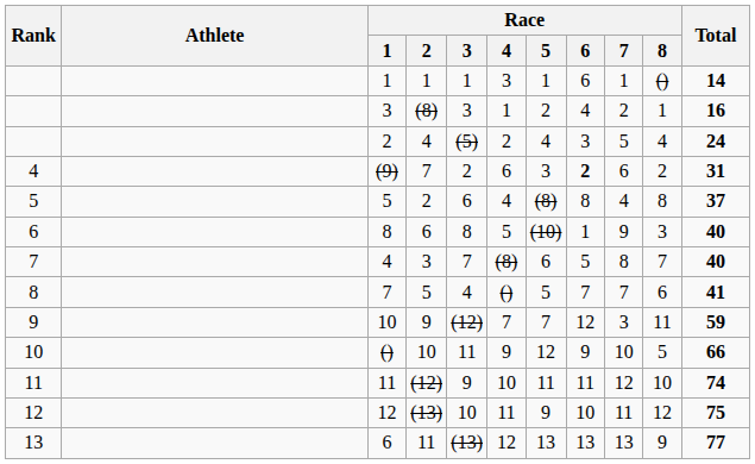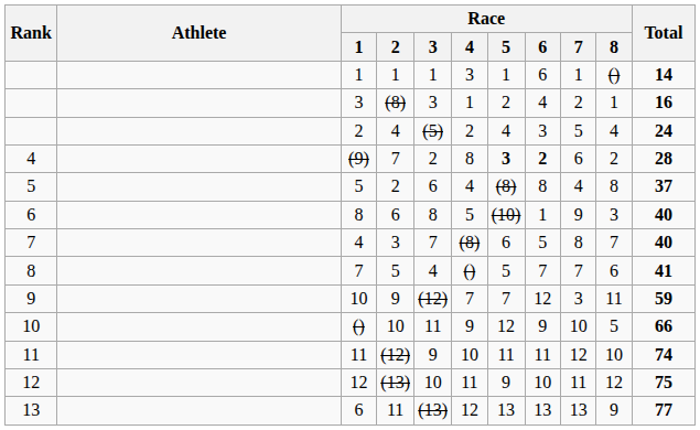 <table class="wikitable" style="text-align:center">
 <tr>
 <th rowspan="2" width=40>Rank</th>
 <th rowspan="2" width=250>Athlete</th>
 <th colspan="8">Race</th>
 <th rowspan="2" width=50>Total</th>
 </tr>
 <tr>
 <th width=25>1</th>
 <th width=25>2</th>
 <th width=25>3</th>
 <th width=25>4</th>
 <th width=25>5</th>
 <th width=25>6</th>
 <th width=25>7</th>
 <th width=25>8</th>
 </tr>
 <tr>
 <td></td>
 <td align=left></td>
 <td>1</td>
 <td>1</td>
 <td>1</td>
 <td>3</td>
 <td>1</td>
 <td>6</td>
 <td>1</td>
 <td><s>()</s></td>
 <td><strong>14</strong></td>
 </tr>
 <tr>
 <td></td>
 <td align=left></td>
 <td>3</td>
 <td><s>(8)</s></td>
 <td>3</td>
 <td>1</td>
 <td>2</td>
 <td>4</td>
 <td>2</td>
 <td>1</td>
 <td><strong>16</strong></td>
 </tr>
 <tr>
 <td></td>
 <td align=left></td>
 <td>2</td>
 <td>4</td>
 <td><s>(5)</s></td>
 <td>2</td>
 <td>4</td>
 <td>3</td>
 <td>5</td>
 <td>4</td>
 <td><strong>24</strong></td>
 </tr>
 <tr>
 <td>4</td>
 <td align=left></td>
 <td><s>(9)</s></td>
 <td>7</td>
 <td>2</td>
-<td>6</td>
-<td>3</td>
+<td>8</td>
+<td><strong>3</strong></td>
 <td><strong>2</strong></td>
 <td>6</td>
 <td>2</td>
-<td><strong>31</strong></td>
+<td><strong>28</strong></td>
 </tr>
 <tr>
 <td>5</td>
 <td align=left></td>
 <td>5</td>
 <td>2</td>
 <td>6</td>
 <td>4</td>
 <td><s>(8)</s></td>
 <td>8</td>
 <td>4</td>
 <td>8</td>
 <td><strong>37</strong></td>
 </tr>
 <tr>
 <td>6</td>
 <td align=left></td>
 <td>8</td>
 <td>6</td>
 <td>8</td>
 <td>5</td>
 <td><s>(10)</s></td>
 <td>1</td>
 <td>9</td>
 <td>3</td>
 <td><strong>40</strong></td>
 </tr>
 <tr>
 <td>7</td>
 <td align=left></td>
 <td>4</td>
 <td>3</td>
 <td>7</td>
 <td><s>(8)</s></td>
 <td>6</td>
 <td>5</td>
 <td>8</td>
 <td>7</td>
 <td><strong>40</strong></td>
 </tr>
 <tr>
 <td>8</td>
 <td align=left></td>
 <td>7</td>
 <td>5</td>
 <td>4</td>
 <td><s>()</s></td>
 <td>5</td>
 <td>7</td>
 <td>7</td>
 <td>6</td>
 <td><strong>41</strong></td>
 </tr>
 <tr>
 <td>9</td>
 <td align=left></td>
 <td>10</td>
 <td>9</td>
 <td><s>(12)</s></td>
 <td>7</td>
 <td>7</td>
 <td>12</td>
 <td>3</td>
 <td>11</td>
 <td><strong>59</strong></td>
 </tr>
 <tr>
 <td>10</td>
 <td align=left></td>
 <td><s>()</s></td>
 <td>10</td>
 <td>11</td>
 <td>9</td>
 <td>12</td>
 <td>9</td>
 <td>10</td>
 <td>5</td>
 <td><strong>66</strong></td>
 </tr>
 <tr>
 <td>11</td>
 <td align=left></td>
 <td>11</td>
 <td><s>(12)</s></td>
 <td>9</td>
 <td>10</td>
 <td>11</td>
 <td>11</td>
 <td>12</td>
 <td>10</td>
 <td><strong>74</strong></td>
 </tr>
 <tr>
 <td>12</td>
 <td align=left></td>
 <td>12</td>
 <td><s>(13)</s></td>
 <td>10</td>
 <td>11</td>
 <td>9</td>
 <td>10</td>
 <td>11</td>
 <td>12</td>
 <td><strong>75</strong></td>
 </tr>
 <tr>
 <td>13</td>
 <td align=left></td>
 <td>6</td>
 <td>11</td>
 <td><s>(13)</s></td>
 <td>12</td>
 <td>13</td>
 <td>13</td>
 <td>13</td>
 <td>9</td>
 <td><strong>77</strong></td>
 </tr>
 </table>
